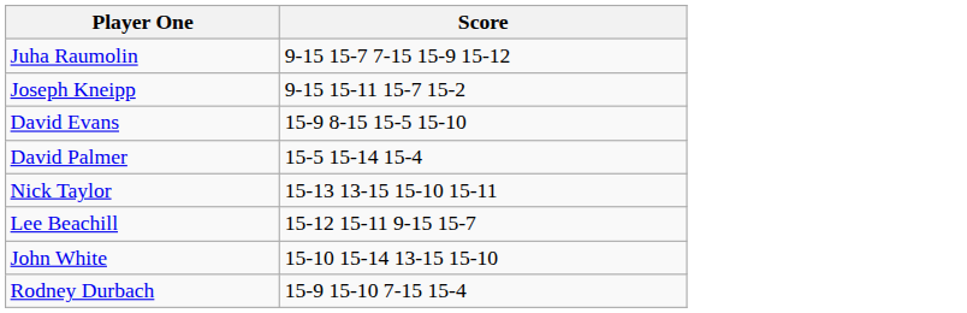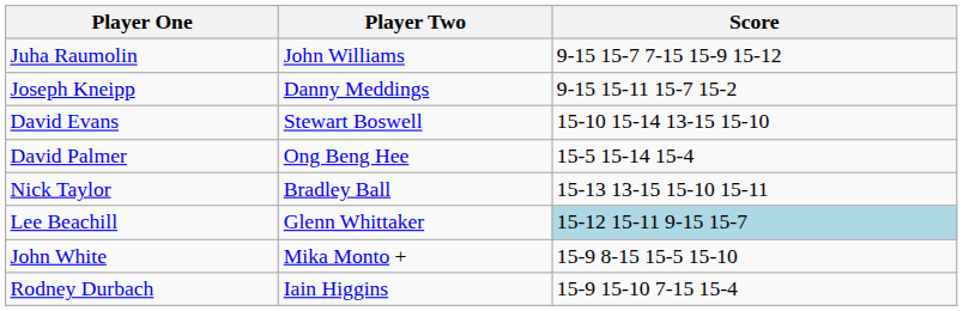 <table class="wikitable">
 <tr>
 <th width=200>Player One</th>
+<th width=200>Player Two</th>
 <th width=300>Score</th>
 </tr>
 <tr>
 <td> <a href='#'>Juha Raumolin</a></td>
+<td> <a href='#'>John Williams</a></td>
 <td>9-15 15-7 7-15 15-9 15-12</td>
 </tr>
 <tr>
 <td> <a href='#'>Joseph Kneipp</a></td>
+<td> <a href='#'>Danny Meddings</a></td>
 <td>9-15 15-11 15-7 15-2</td>
 </tr>
 <tr>
 <td> <a href='#'>David Evans</a></td>
-<td>15-9 8-15 15-5 15-10</td>
+<td> <a href='#'>Stewart Boswell</a></td>
+<td>15-10 15-14 13-15 15-10</td>
 </tr>
 <tr>
 <td> <a href='#'>David Palmer</a></td>
+<td> <a href='#'>Ong Beng Hee</a></td>
 <td>15-5 15-14 15-4</td>
 </tr>
 <tr>
 <td> <a href='#'>Nick Taylor</a></td>
+<td> <a href='#'>Bradley Ball</a></td>
 <td>15-13 13-15 15-10 15-11</td>
 </tr>
 <tr>
 <td> <a href='#'>Lee Beachill</a></td>
-<td>15-12 15-11 9-15 15-7</td>
+<td> <a href='#'>Glenn Whittaker</a></td>
+<td style="background: lightblue;">15-12 15-11 9-15 15-7</td>
 </tr>
 <tr>
 <td> <a href='#'>John White</a></td>
-<td>15-10 15-14 13-15 15-10</td>
+<td> <a href='#'>Mika Monto</a> +</td>
+<td>15-9 8-15 15-5 15-10</td>
 </tr>
 <tr>
 <td> <a href='#'>Rodney Durbach</a></td>
+<td>	<a href='#'>Iain Higgins</a></td>
 <td>15-9 15-10 7-15 15-4</td>
 </tr>
 </table>
